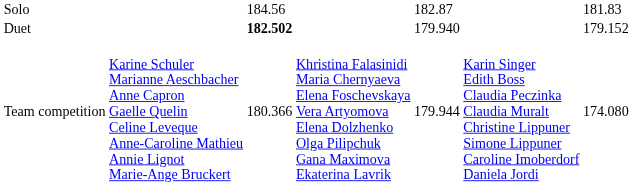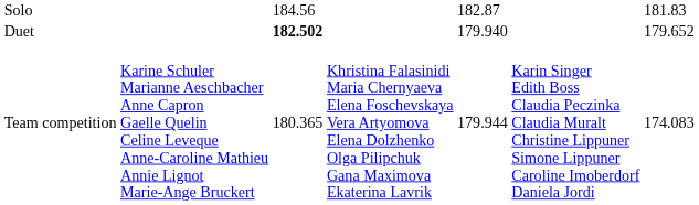 <table>
 <tr>
 <td>Solo</td>
 <td></td>
 <td>184.56</td>
 <td></td>
 <td>182.87</td>
 <td></td>
 <td>181.83</td>
 </tr>
 <tr>
 <td>Duet</td>
 <td></td>
 <td><strong>182.502</strong></td>
 <td></td>
 <td>179.940</td>
 <td></td>
-<td>179.152</td>
+<td>179.652</td>
 </tr>
 <tr>
 <td>Team competition</td>
 <td><br><a href='#'>Karine Schuler</a><br><a href='#'>Marianne Aeschbacher</a><br><a href='#'>Anne Capron</a><br><a href='#'>Gaelle Quelin</a><br><a href='#'>Celine Leveque</a><br><a href='#'>Anne-Caroline Mathieu</a><br><a href='#'>Annie Lignot</a><br><a href='#'>Marie-Ange Bruckert</a></td>
-<td>180.366</td>
+<td>180.365</td>
 <td><br><a href='#'>Khristina Falasinidi</a><br><a href='#'>Maria Chernyaeva</a><br><a href='#'>Elena Foschevskaya</a><br><a href='#'>Vera Artyomova</a><br><a href='#'>Elena Dolzhenko</a><br><a href='#'>Olga Pilipchuk</a><br><a href='#'>Gana Maximova</a><br><a href='#'>Ekaterina Lavrik</a></td>
 <td>179.944</td>
 <td><br><a href='#'>Karin Singer</a><br><a href='#'>Edith Boss</a><br><a href='#'>Claudia Peczinka</a><br><a href='#'>Claudia Muralt</a><br><a href='#'>Christine Lippuner</a><br><a href='#'>Simone Lippuner</a><br><a href='#'>Caroline Imoberdorf</a><br><a href='#'>Daniela Jordi</a></td>
-<td>174.080</td>
+<td>174.083</td>
 </tr>
 </table>
